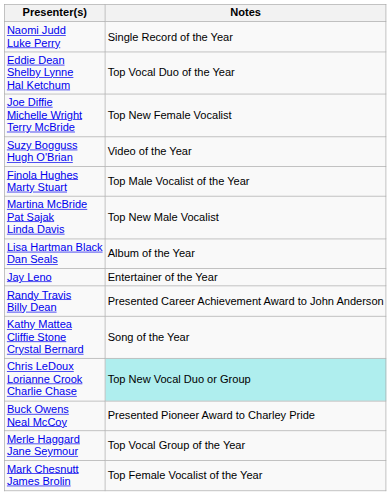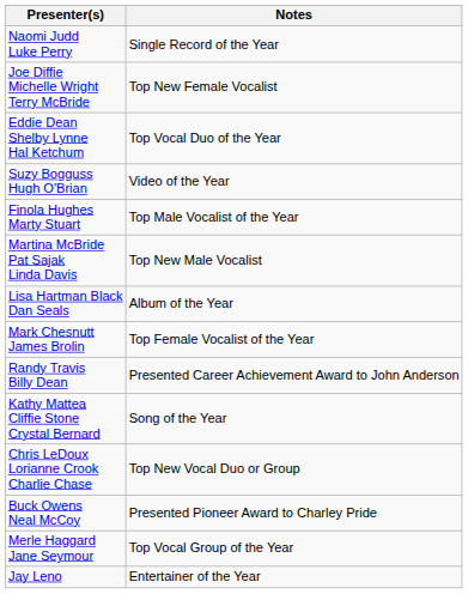 <table class="wikitable">
 <tr>
 <th>Presenter(s)</th>
 <th>Notes</th>
 </tr>
 <tr>
 <td><a href='#'>Naomi Judd</a><br><a href='#'>Luke Perry</a></td>
 <td>Single Record of the Year</td>
 </tr>
 <tr>
+<td><a href='#'>Joe Diffie</a><br><a href='#'>Michelle Wright</a><br><a href='#'>Terry McBride</a></td>
+<td>Top New Female Vocalist</td>
+</tr>
+<tr>
 <td><a href='#'>Eddie Dean</a><br><a href='#'>Shelby Lynne</a><br><a href='#'>Hal Ketchum</a></td>
 <td>Top Vocal Duo of the Year</td>
-</tr>
-<tr>
-<td><a href='#'>Joe Diffie</a><br><a href='#'>Michelle Wright</a><br><a href='#'>Terry McBride</a></td>
-<td>Top New Female Vocalist</td>
 </tr>
 <tr>
 <td><a href='#'>Suzy Bogguss</a><br><a href='#'>Hugh O'Brian</a></td>
 <td>Video of the Year</td>
 </tr>
 <tr>
 <td><a href='#'>Finola Hughes</a><br><a href='#'>Marty Stuart</a></td>
 <td>Top Male Vocalist of the Year</td>
 </tr>
 <tr>
 <td><a href='#'>Martina McBride</a><br><a href='#'>Pat Sajak</a><br><a href='#'>Linda Davis</a></td>
 <td>Top New Male Vocalist</td>
 </tr>
 <tr>
 <td><a href='#'>Lisa Hartman Black</a><br><a href='#'>Dan Seals</a></td>
 <td>Album of the Year</td>
 </tr>
 <tr>
-<td><a href='#'>Jay Leno</a></td>
-<td>Entertainer of the Year</td>
+<td><a href='#'>Mark Chesnutt</a><br><a href='#'>James Brolin</a></td>
+<td>Top Female Vocalist of the Year</td>
 </tr>
 <tr>
 <td><a href='#'>Randy Travis</a><br><a href='#'>Billy Dean</a></td>
 <td>Presented Career Achievement Award to John Anderson</td>
 </tr>
 <tr>
 <td><a href='#'>Kathy Mattea</a><br><a href='#'>Cliffie Stone</a><br><a href='#'>Crystal Bernard</a></td>
 <td>Song of the Year</td>
 </tr>
 <tr>
 <td><a href='#'>Chris LeDoux</a><br><a href='#'>Lorianne Crook</a><br><a href='#'>Charlie Chase</a></td>
-<td style="background: paleturquoise;">Top New Vocal Duo or Group</td>
+<td>Top New Vocal Duo or Group</td>
 </tr>
 <tr>
 <td><a href='#'>Buck Owens</a><br><a href='#'>Neal McCoy</a></td>
 <td>Presented Pioneer Award to Charley Pride</td>
 </tr>
 <tr>
 <td><a href='#'>Merle Haggard</a><br><a href='#'>Jane Seymour</a></td>
 <td>Top Vocal Group of the Year</td>
 </tr>
 <tr>
-<td><a href='#'>Mark Chesnutt</a><br><a href='#'>James Brolin</a></td>
-<td>Top Female Vocalist of the Year</td>
+<td><a href='#'>Jay Leno</a></td>
+<td>Entertainer of the Year</td>
 </tr>
 </table>
